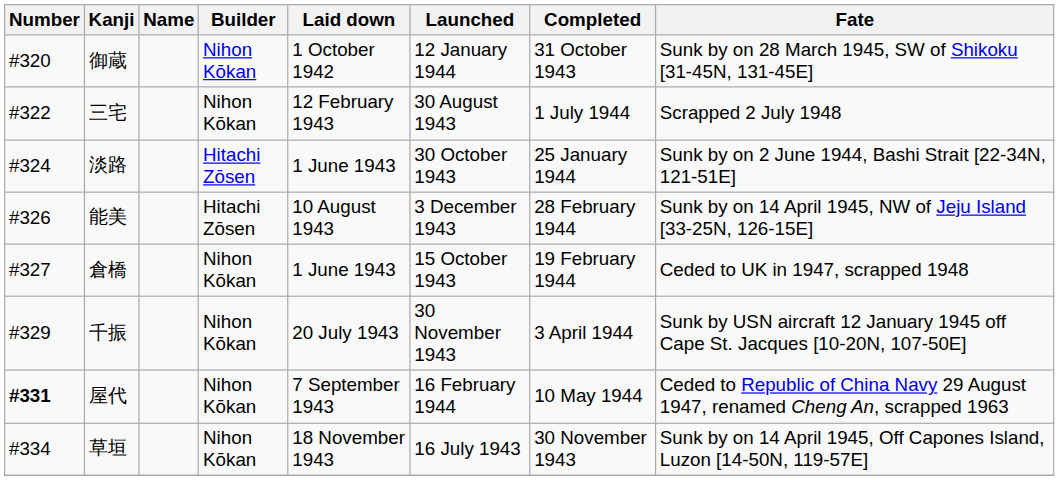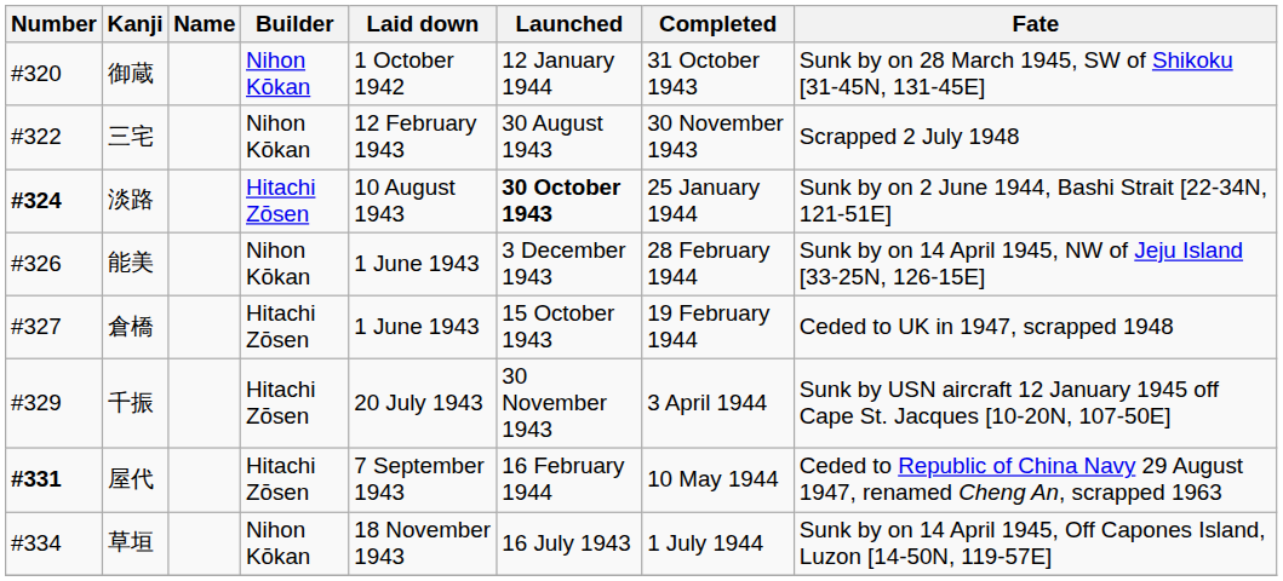 <table class="wikitable" style="font-size:97%;">
 <tr>
 <th>Number</th>
 <th>Kanji</th>
 <th>Name</th>
 <th>Builder</th>
 <th>Laid down</th>
 <th>Launched</th>
 <th>Completed</th>
 <th width="38%">Fate</th>
 </tr>
 <tr>
 <td>#320</td>
 <td>御蔵</td>
 <td></td>
 <td><a href='#'>Nihon Kōkan</a></td>
 <td>1 October 1942</td>
 <td>12 January 1944</td>
 <td>31 October 1943</td>
 <td>Sunk by  on 28 March 1945, SW of <a href='#'>Shikoku</a> [31-45N, 131-45E]</td>
 </tr>
 <tr>
 <td>#322</td>
 <td>三宅</td>
 <td></td>
 <td>Nihon Kōkan</td>
 <td>12 February 1943</td>
 <td>30 August 1943</td>
-<td>1 July 1944</td>
+<td>30 November 1943</td>
 <td>Scrapped 2 July 1948</td>
 </tr>
 <tr>
-<td>#324</td>
+<td><strong>#324</strong></td>
 <td>淡路</td>
 <td></td>
 <td><a href='#'>Hitachi Zōsen</a></td>
-<td>1 June 1943</td>
-<td>30 October 1943</td>
+<td>10 August 1943</td>
+<td><strong>30 October 1943</strong></td>
 <td>25 January 1944</td>
 <td>Sunk by  on 2 June 1944, Bashi Strait [22-34N, 121-51E]</td>
 </tr>
 <tr>
 <td>#326</td>
 <td>能美</td>
 <td></td>
-<td>Hitachi Zōsen</td>
-<td>10 August 1943</td>
+<td>Nihon Kōkan</td>
+<td>1 June 1943</td>
 <td>3 December 1943</td>
 <td>28 February 1944</td>
 <td>Sunk by  on 14 April 1945, NW of <a href='#'>Jeju Island</a> [33-25N, 126-15E]</td>
 </tr>
 <tr>
 <td>#327</td>
 <td>倉橋</td>
 <td></td>
-<td>Nihon Kōkan</td>
+<td>Hitachi Zōsen</td>
 <td>1 June 1943</td>
 <td>15 October 1943</td>
 <td>19 February 1944</td>
 <td>Ceded to UK in 1947, scrapped 1948</td>
 </tr>
 <tr>
 <td>#329</td>
 <td>千振</td>
 <td></td>
-<td>Nihon Kōkan</td>
+<td>Hitachi Zōsen</td>
 <td>20 July 1943</td>
 <td>30 November 1943</td>
 <td>3 April 1944</td>
 <td>Sunk by USN aircraft 12 January 1945 off Cape St. Jacques [10-20N, 107-50E]</td>
 </tr>
 <tr>
 <td><strong>#331</strong></td>
 <td>屋代</td>
 <td></td>
-<td>Nihon Kōkan</td>
+<td>Hitachi Zōsen</td>
 <td>7 September 1943</td>
 <td>16 February 1944</td>
 <td>10 May 1944</td>
 <td>Ceded to <a href='#'>Republic of China Navy</a> 29 August 1947, renamed <em>Cheng An</em>, scrapped 1963</td>
 </tr>
 <tr>
 <td>#334</td>
 <td>草垣</td>
 <td></td>
 <td>Nihon Kōkan</td>
 <td>18 November 1943</td>
 <td>16 July 1943</td>
-<td>30 November 1943</td>
+<td>1 July 1944</td>
 <td>Sunk by  on 14 April 1945, Off Capones Island, Luzon [14-50N, 119-57E]</td>
 </tr>
 <tr>
 </tr>
 </table>
